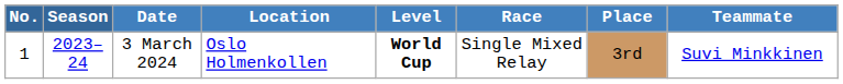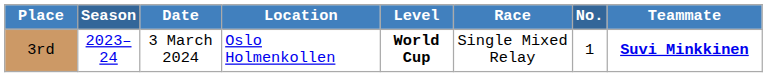 <table class="wikitable sortable" style="font-size:95%; text-align:center; border:grey solid 1px; border-collapse:collapse; background:#ffffff;">
 <tr style="background:#efefef;">
-<th style="background-color:#369; color:white;">No.</th>
+<th style="background-color:#4180be; color:white; width:80px;">Place</th>
 <th style="background-color:#369; color:white;">Season</th>
 <th style="background-color:#4180be; color:white; width:100px;">Date</th>
 <th style="background-color:#4180be; color:white; width:180px;">Location</th>
 <th style="background-color:#4180be; color:white; width:80px;">Level</th>
 <th style="background-color:#4180be; color:white; width:170px;">Race</th>
-<th style="background-color:#4180be; color:white; width:80px;">Place</th>
+<th style="background-color:#369; color:white;">No.</th>
 <th style="background-color:#4180be; color:white; width:210px;">Teammate</th>
 </tr>
 <tr>
-<td>1</td>
+<td align=center bgcolor="cc9966">3rd</td>
 <td><a href='#'>2023–24</a></td>
 <td>3 March 2024</td>
 <td align=left> <a href='#'>Oslo Holmenkollen</a></td>
 <td><strong>World Cup</strong></td>
 <td>Single Mixed Relay</td>
-<td align=center bgcolor="cc9966">3rd</td>
-<td><a href='#'>Suvi Minkkinen</a></td>
+<td>1</td>
+<td><strong><a href='#'>Suvi Minkkinen</a></strong></td>
 </tr>
 </table>
